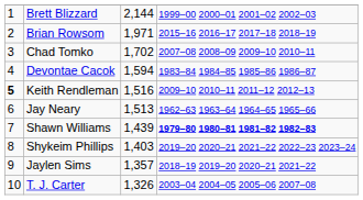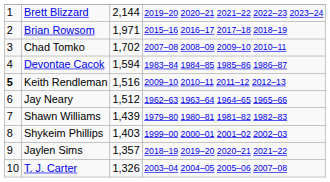 <table class="wikitable">
 <tr>
 </tr>
 <tr>
 <td>1</td>
 <td><a href='#'>Brett Blizzard</a></td>
 <td>2,144</td>
-<td style="font-size:80%;"><a href='#'>1999–00</a> <a href='#'>2000–01</a> <a href='#'>2001–02</a> <a href='#'>2002–03</a></td>
+<td style="font-size:80%;"><a href='#'>2019–20</a> <a href='#'>2020–21</a> <a href='#'>2021–22</a> <a href='#'>2022–23</a> <a href='#'>2023–24</a></td>
 </tr>
 <tr>
 <td>2</td>
 <td><a href='#'>Brian Rowsom</a></td>
 <td>1,971</td>
 <td style="font-size:80%;"><a href='#'>2015–16</a> <a href='#'>2016–17</a> <a href='#'>2017–18</a> <a href='#'>2018–19</a></td>
 </tr>
 <tr>
 <td>3</td>
 <td>Chad Tomko</td>
 <td>1,702</td>
 <td style="font-size:80%;"><a href='#'>2007–08</a> <a href='#'>2008–09</a> <a href='#'>2009–10</a> <a href='#'>2010–11</a></td>
 </tr>
 <tr>
 <td>4</td>
 <td><a href='#'>Devontae Cacok</a></td>
 <td>1,594</td>
 <td style="font-size:80%;"><a href='#'>1983–84</a> <a href='#'>1984–85</a> <a href='#'>1985–86</a> <a href='#'>1986–87</a></td>
 </tr>
 <tr>
 <td><strong>5</strong></td>
 <td>Keith Rendleman</td>
 <td>1,516</td>
 <td style="font-size:80%;"><a href='#'>2009–10</a> <a href='#'>2010–11</a> <a href='#'>2011–12</a> <a href='#'>2012–13</a></td>
 </tr>
 <tr>
 <td>6</td>
 <td>Jay Neary</td>
-<td>1,513</td>
+<td>1,512</td>
 <td style="font-size:80%;"><a href='#'>1962–63</a> <a href='#'>1963–64</a> <a href='#'>1964–65</a> <a href='#'>1965–66</a></td>
 </tr>
 <tr>
 <td>7</td>
 <td>Shawn Williams</td>
 <td>1,439</td>
-<td style="font-size:80%;"><strong><a href='#'>1979–80</a> <a href='#'>1980–81</a> <a href='#'>1981–82</a> <a href='#'>1982–83</a></strong></td>
+<td style="font-size:80%;"><a href='#'>1979–80</a> <a href='#'>1980–81</a> <a href='#'>1981–82</a> <a href='#'>1982–83</a></td>
 </tr>
 <tr>
 <td>8</td>
 <td>Shykeim Phillips</td>
 <td>1,403</td>
-<td style="font-size:80%;"><a href='#'>2019–20</a> <a href='#'>2020–21</a> <a href='#'>2021–22</a> <a href='#'>2022–23</a> <a href='#'>2023–24</a></td>
+<td style="font-size:80%;"><a href='#'>1999–00</a> <a href='#'>2000–01</a> <a href='#'>2001–02</a> <a href='#'>2002–03</a></td>
 </tr>
 <tr>
 <td>9</td>
 <td>Jaylen Sims</td>
 <td>1,357</td>
 <td style="font-size:80%;"><a href='#'>2018–19</a> <a href='#'>2019–20</a> <a href='#'>2020–21</a> <a href='#'>2021–22</a></td>
 </tr>
 <tr>
 <td>10</td>
 <td><a href='#'>T. J. Carter</a></td>
 <td>1,326</td>
 <td style="font-size:80%;"><a href='#'>2003–04</a> <a href='#'>2004–05</a> <a href='#'>2005–06</a> <a href='#'>2007–08</a></td>
 </tr>
 </table>
